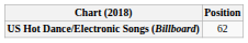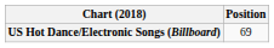 <table class="wikitable plainrowheaders" style="text-align:center">
 <tr>
 <th scope="col">Chart (2018)</th>
 <th scope="col">Position</th>
 </tr>
 <tr>
 <th scope="row">US Hot Dance/Electronic Songs (<em>Billboard</em>)</th>
-<td>62</td>
+<td>69</td>
 </tr>
 </table>
